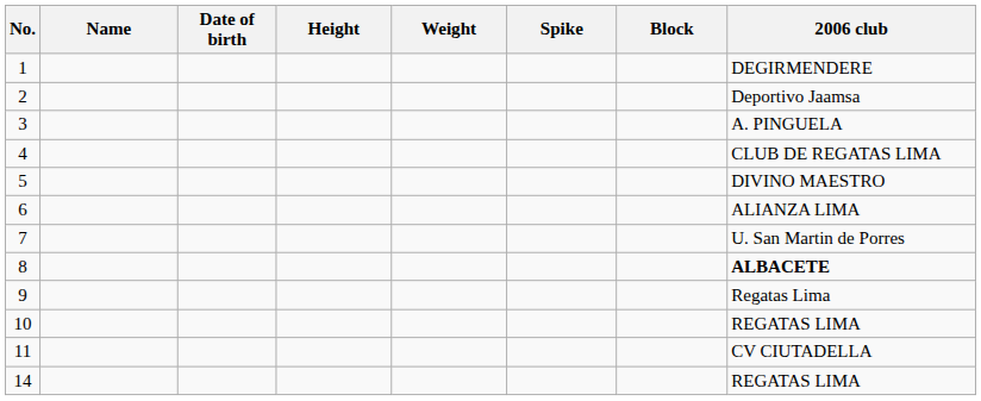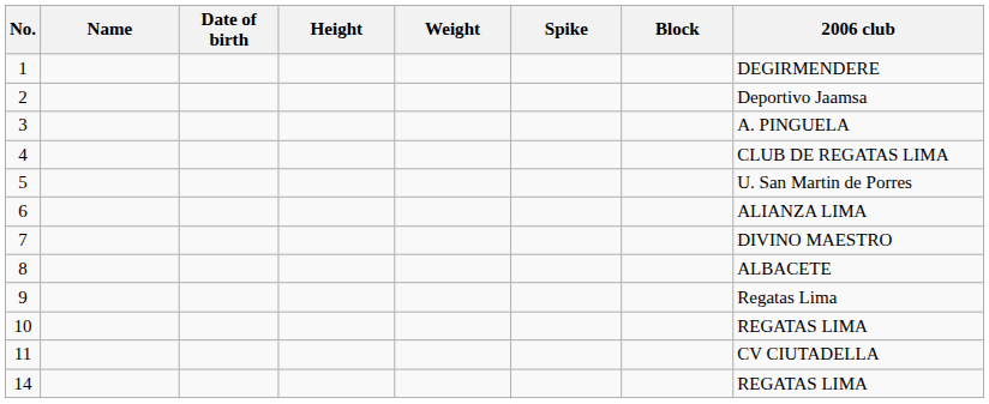 <table class="wikitable sortable" style="font-size:100%; text-align:center;">
 <tr>
 <th>No.</th>
 <th style="width:12em">Name</th>
 <th style="width:8em">Date of birth</th>
 <th style="width:9em">Height</th>
 <th style="width:9em">Weight</th>
 <th style="width:9em">Spike</th>
 <th style="width:9em">Block</th>
 <th style="width:19em">2006 club</th>
 </tr>
 <tr>
 <td>1</td>
 <td align=left></td>
 <td align=right></td>
 <td></td>
 <td></td>
 <td></td>
 <td></td>
 <td align=left>DEGIRMENDERE</td>
 </tr>
 <tr>
 <td>2</td>
 <td align=left></td>
 <td align=right></td>
 <td></td>
 <td></td>
 <td></td>
 <td></td>
 <td align=left>Deportivo Jaamsa</td>
 </tr>
 <tr>
 <td>3</td>
 <td align=left></td>
 <td align=right></td>
 <td></td>
 <td></td>
 <td></td>
 <td></td>
 <td align=left>A. PINGUELA</td>
 </tr>
 <tr>
 <td>4</td>
 <td align=left></td>
 <td align=right></td>
 <td></td>
 <td></td>
 <td></td>
 <td></td>
 <td align=left>CLUB DE REGATAS LIMA</td>
 </tr>
 <tr>
 <td>5</td>
 <td align=left></td>
 <td align=right></td>
 <td></td>
 <td></td>
 <td></td>
 <td></td>
-<td align=left>DIVINO MAESTRO</td>
+<td align=left>U. San Martin de Porres</td>
 </tr>
 <tr>
 <td>6</td>
 <td align=left></td>
 <td align=right></td>
 <td></td>
 <td></td>
 <td></td>
 <td></td>
 <td align=left>ALIANZA LIMA</td>
 </tr>
 <tr>
 <td>7</td>
 <td align=left></td>
 <td align=right></td>
 <td></td>
 <td></td>
 <td></td>
 <td></td>
-<td align=left>U. San Martin de Porres</td>
+<td align=left>DIVINO MAESTRO</td>
 </tr>
 <tr>
 <td>8</td>
 <td align=left></td>
 <td align=right></td>
 <td></td>
 <td></td>
 <td></td>
 <td></td>
-<td align=left><strong>ALBACETE</strong></td>
+<td align=left>ALBACETE</td>
 </tr>
 <tr>
 <td>9</td>
 <td align=left></td>
 <td align=right></td>
 <td></td>
 <td></td>
 <td></td>
 <td></td>
 <td align=left>Regatas Lima</td>
 </tr>
 <tr>
 <td>10</td>
 <td align=left></td>
 <td align=right></td>
 <td></td>
 <td></td>
 <td></td>
 <td></td>
 <td align=left>REGATAS LIMA</td>
 </tr>
 <tr>
 <td>11</td>
 <td align=left></td>
 <td align=right></td>
 <td></td>
 <td></td>
 <td></td>
 <td></td>
 <td align=left>CV CIUTADELLA</td>
 </tr>
 <tr>
 <td>14</td>
 <td align=left></td>
 <td align=right></td>
 <td></td>
 <td></td>
 <td></td>
 <td></td>
 <td align=left>REGATAS LIMA</td>
 </tr>
 </table>
